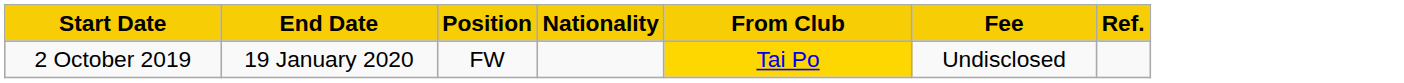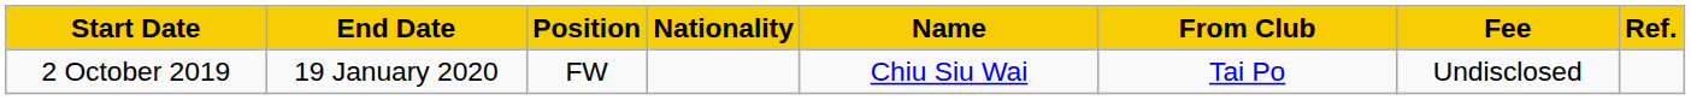 <table class="wikitable"  style="text-align:center; font-size:90%;">
 <tr>
 <th style="background:#f7cd06; color:#000000; width:130px;">Start Date</th>
 <th style="background:#f7cd06; color:#000000; width:130px;">End Date</th>
 <th style="background:#f7cd06; color:#000000; width:50px;">Position</th>
 <th style="background:#f7cd06; color:#000000; width:50px;">Nationality</th>
+<th style="background:#f7cd06; color:#000000; width:150px;">Name</th>
 <th style="background:#f7cd06; color:#000000; width:150px;">From Club</th>
 <th style="background:#f7cd06; color:#000000; width:110px;">Fee</th>
 <th style="background:#f7cd06; color:#000000; width:25px;">Ref.</th>
 </tr>
 <tr>
 <td>2 October 2019</td>
 <td>19 January 2020</td>
 <td>FW</td>
 <td></td>
-<td style="background: gold;"><a href='#'>Tai Po</a></td>
+<td><a href='#'>Chiu Siu Wai</a></td>
+<td><a href='#'>Tai Po</a></td>
 <td>Undisclosed</td>
 <td></td>
 </tr>
 </table>
